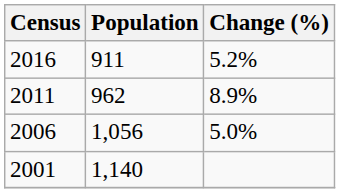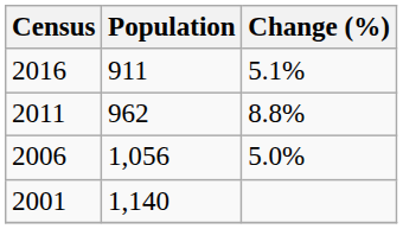 <table class="wikitable">
 <tr>
 <th>Census</th>
 <th>Population</th>
 <th>Change (%)</th>
 </tr>
 <tr>
 <td>2016</td>
 <td>911</td>
-<td> 5.2%</td>
+<td> 5.1%</td>
 </tr>
 <tr>
 <td>2011</td>
 <td>962</td>
-<td> 8.9%</td>
+<td> 8.8%</td>
 </tr>
 <tr>
 <td>2006</td>
 <td>1,056</td>
 <td> 5.0%</td>
 </tr>
 <tr>
 <td>2001</td>
 <td>1,140</td>
 <td></td>
 </tr>
 <tr>
 </tr>
 </table>
